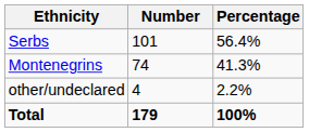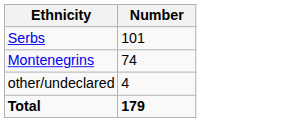 <table class="wikitable">
 <tr>
 <th width="100px">Ethnicity</th>
 <th width="80px">Number</th>
-<th width="80px">Percentage</th>
 </tr>
 <tr>
 <td><a href='#'>Serbs</a></td>
 <td>101</td>
-<td>56.4%</td>
 </tr>
 <tr>
 <td><a href='#'>Montenegrins</a></td>
 <td>74</td>
-<td>41.3%</td>
 </tr>
 <tr>
 <td>other/undeclared</td>
 <td>4</td>
-<td>2.2%</td>
 </tr>
 <tr>
 <td><strong>Total</strong></td>
 <td><strong>179</strong></td>
-<td><strong>100%</strong></td>
 </tr>
 </table>
